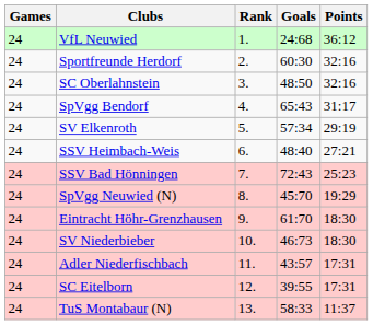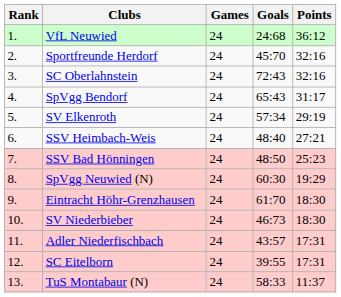 <table class="wikitable" style="width:410px;">
 <tr>
+<th>Rank</th>
+<th>Clubs</th>
 <th>Games</th>
-<th>Clubs</th>
-<th>Rank</th>
 <th>Goals</th>
 <th>Points</th>
 </tr>
 <tr bgcolor="ccffcc">
+<td>1.</td>
+<td><a href='#'>VfL Neuwied</a></td>
 <td>24</td>
-<td><a href='#'>VfL Neuwied</a></td>
-<td>1.</td>
 <td>24:68</td>
 <td>36:12</td>
 </tr>
 <tr>
+<td>2.</td>
+<td><a href='#'>Sportfreunde Herdorf</a></td>
 <td>24</td>
-<td><a href='#'>Sportfreunde Herdorf</a></td>
-<td>2.</td>
-<td>60:30</td>
+<td>45:70</td>
 <td>32:16</td>
 </tr>
 <tr>
+<td>3.</td>
+<td><a href='#'>SC Oberlahnstein</a></td>
 <td>24</td>
-<td><a href='#'>SC Oberlahnstein</a></td>
-<td>3.</td>
-<td>48:50</td>
+<td>72:43</td>
 <td>32:16</td>
 </tr>
 <tr>
+<td>4.</td>
+<td><a href='#'>SpVgg Bendorf</a></td>
 <td>24</td>
-<td><a href='#'>SpVgg Bendorf</a></td>
-<td>4.</td>
 <td>65:43</td>
 <td>31:17</td>
 </tr>
 <tr>
+<td>5.</td>
+<td><a href='#'>SV Elkenroth</a></td>
 <td>24</td>
-<td><a href='#'>SV Elkenroth</a></td>
-<td>5.</td>
 <td>57:34</td>
 <td>29:19</td>
 </tr>
 <tr>
+<td>6.</td>
+<td><a href='#'>SSV Heimbach-Weis</a></td>
 <td>24</td>
-<td><a href='#'>SSV Heimbach-Weis</a></td>
-<td>6.</td>
 <td>48:40</td>
 <td>27:21</td>
 </tr>
 <tr bgcolor="#ffcccc">
+<td>7.</td>
+<td><a href='#'>SSV Bad Hönningen</a></td>
 <td>24</td>
-<td><a href='#'>SSV Bad Hönningen</a></td>
-<td>7.</td>
-<td>72:43</td>
+<td>48:50</td>
 <td>25:23</td>
 </tr>
 <tr bgcolor="#ffcccc">
+<td>8.</td>
+<td><a href='#'>SpVgg Neuwied</a> (N)</td>
 <td>24</td>
-<td><a href='#'>SpVgg Neuwied</a> (N)</td>
-<td>8.</td>
-<td>45:70</td>
+<td>60:30</td>
 <td>19:29</td>
 </tr>
 <tr bgcolor="#ffcccc">
+<td>9.</td>
+<td><a href='#'>Eintracht Höhr-Grenzhausen</a></td>
 <td>24</td>
-<td><a href='#'>Eintracht Höhr-Grenzhausen</a></td>
-<td>9.</td>
 <td>61:70</td>
 <td>18:30</td>
 </tr>
 <tr bgcolor="#ffcccc">
+<td>10.</td>
+<td><a href='#'>SV Niederbieber</a></td>
 <td>24</td>
-<td><a href='#'>SV Niederbieber</a></td>
-<td>10.</td>
 <td>46:73</td>
 <td>18:30</td>
 </tr>
 <tr bgcolor="#ffcccc">
+<td>11.</td>
+<td><a href='#'>Adler Niederfischbach</a></td>
 <td>24</td>
-<td><a href='#'>Adler Niederfischbach</a></td>
-<td>11.</td>
 <td>43:57</td>
 <td>17:31</td>
 </tr>
 <tr bgcolor="#ffcccc">
+<td>12.</td>
+<td><a href='#'>SC Eitelborn</a></td>
 <td>24</td>
-<td><a href='#'>SC Eitelborn</a></td>
-<td>12.</td>
 <td>39:55</td>
 <td>17:31</td>
 </tr>
 <tr bgcolor="#ffcccc">
+<td>13.</td>
+<td><a href='#'>TuS Montabaur</a> (N)</td>
 <td>24</td>
-<td><a href='#'>TuS Montabaur</a> (N)</td>
-<td>13.</td>
 <td>58:33</td>
 <td>11:37</td>
 </tr>
 </table>
